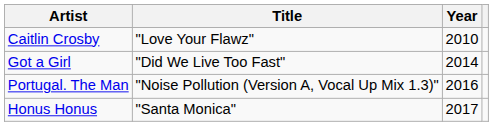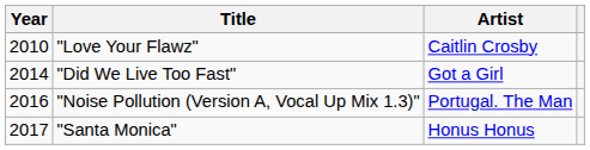 <table class="wikitable plainrowheaders sortable">
 <tr>
+<th>Year</th>
+<th>Title</th>
 <th class="unsortable">Artist</th>
-<th>Title</th>
-<th>Year</th>
 <th class="unsortable"></th>
 </tr>
 <tr>
+<td>2010</td>
+<td>"Love Your Flawz"</td>
 <td><a href='#'>Caitlin Crosby</a></td>
-<td>"Love Your Flawz"</td>
-<td>2010</td>
 <td style="text-align:center;"></td>
 </tr>
 <tr>
+<td>2014</td>
+<td>"Did We Live Too Fast"</td>
 <td><a href='#'>Got a Girl</a></td>
-<td>"Did We Live Too Fast"</td>
-<td>2014</td>
 <td></td>
 </tr>
 <tr>
+<td>2016</td>
+<td>"Noise Pollution (Version A, Vocal Up Mix 1.3)"</td>
 <td><a href='#'>Portugal. The Man</a></td>
-<td>"Noise Pollution (Version A, Vocal Up Mix 1.3)"</td>
-<td>2016</td>
 <td></td>
 </tr>
 <tr>
+<td>2017</td>
+<td>"Santa Monica"</td>
 <td><a href='#'>Honus Honus</a></td>
-<td>"Santa Monica"</td>
-<td>2017</td>
 <td></td>
 </tr>
 </table>
